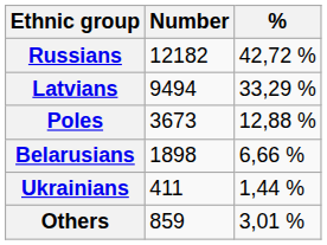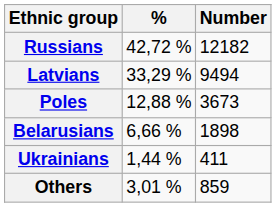 <table class="wikitable">
 <tr>
 <th>Ethnic group</th>
+<th>%</th>
 <th>Number</th>
-<th>%</th>
 </tr>
 <tr>
 <th><a href='#'>Russians</a></th>
+<td>42,72 %</td>
 <td>12182</td>
-<td>42,72 %</td>
 </tr>
 <tr>
 <th><a href='#'>Latvians</a></th>
+<td>33,29 %</td>
 <td>9494</td>
-<td>33,29 %</td>
 </tr>
 <tr>
 <th><a href='#'>Poles</a></th>
+<td>12,88 %</td>
 <td>3673</td>
-<td>12,88 %</td>
 </tr>
 <tr>
 <th><a href='#'>Belarusians</a></th>
+<td>6,66 %</td>
 <td>1898</td>
-<td>6,66 %</td>
 </tr>
 <tr>
 <th><a href='#'>Ukrainians</a></th>
+<td>1,44 %</td>
 <td>411</td>
-<td>1,44 %</td>
 </tr>
 <tr>
 <th>Others</th>
+<td>3,01 %</td>
 <td>859</td>
-<td>3,01 %</td>
 </tr>
 </table>
